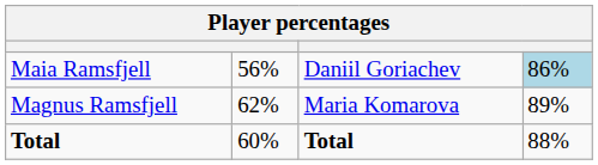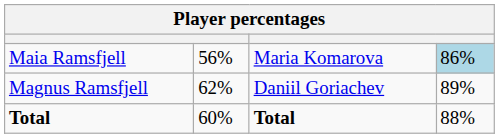 <table class="wikitable">
 <tr>
 <th colspan=4 width=400>Player percentages</th>
 </tr>
 <tr>
 <th colspan=2 width=200 style="white-space:nowrap;"></th>
 <th colspan=2 width=200 style="white-space:nowrap;"></th>
 </tr>
 <tr>
 <td><a href='#'>Maia Ramsfjell</a></td>
 <td>56%</td>
-<td><a href='#'>Daniil Goriachev</a></td>
+<td><a href='#'>Maria Komarova</a></td>
 <td style="background: lightblue;">86%</td>
 </tr>
 <tr>
 <td><a href='#'>Magnus Ramsfjell</a></td>
 <td>62%</td>
-<td><a href='#'>Maria Komarova</a></td>
+<td><a href='#'>Daniil Goriachev</a></td>
 <td>89%</td>
 </tr>
 <tr>
 <td><strong>Total</strong></td>
 <td>60%</td>
 <td><strong>Total</strong></td>
 <td>88%</td>
 </tr>
 </table>
